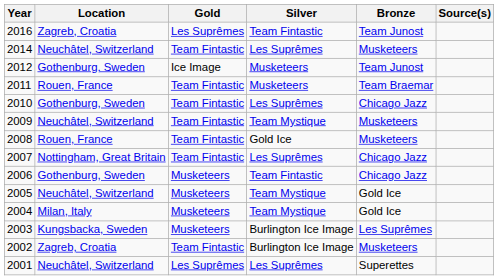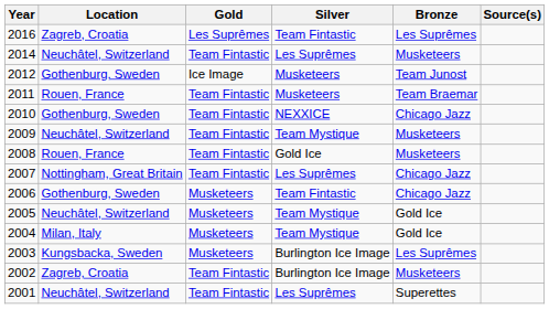 <table class="wikitable sortable">
 <tr>
 <th>Year</th>
 <th>Location</th>
 <th>Gold</th>
 <th>Silver</th>
 <th>Bronze</th>
 <th>Source(s)</th>
 </tr>
 <tr>
 <td>2016</td>
 <td> <a href='#'>Zagreb, Croatia</a></td>
 <td> <a href='#'>Les Suprêmes</a></td>
 <td> <a href='#'>Team Fintastic</a></td>
-<td> <a href='#'>Team Junost</a></td>
+<td> <a href='#'>Les Suprêmes</a></td>
 <td align="center"></td>
 </tr>
 <tr>
 <td>2014</td>
 <td> <a href='#'>Neuchâtel, Switzerland</a></td>
 <td> <a href='#'>Team Fintastic</a></td>
 <td> <a href='#'>Les Suprêmes</a></td>
 <td> <a href='#'>Musketeers</a></td>
 <td align="center"></td>
 </tr>
 <tr>
 <td>2012</td>
 <td> <a href='#'>Gothenburg, Sweden</a></td>
 <td> Ice Image</td>
 <td> <a href='#'>Musketeers</a></td>
 <td> <a href='#'>Team Junost</a></td>
 <td align="center"></td>
 </tr>
 <tr>
 <td>2011</td>
 <td> <a href='#'>Rouen, France</a></td>
 <td> <a href='#'>Team Fintastic</a></td>
 <td> <a href='#'>Musketeers</a></td>
 <td> <a href='#'>Team Braemar</a></td>
 <td align="center"></td>
 </tr>
 <tr>
 <td>2010</td>
 <td> <a href='#'>Gothenburg, Sweden</a></td>
 <td> <a href='#'>Team Fintastic</a></td>
-<td> <a href='#'>Les Suprêmes</a></td>
+<td> <a href='#'>NEXXICE</a></td>
 <td> <a href='#'>Chicago Jazz</a></td>
 <td align="center"></td>
 </tr>
 <tr>
 <td>2009</td>
 <td> <a href='#'>Neuchâtel, Switzerland</a></td>
 <td> <a href='#'>Team Fintastic</a></td>
 <td> <a href='#'>Team Mystique</a></td>
 <td> <a href='#'>Musketeers</a></td>
 <td align="center"></td>
 </tr>
 <tr>
 <td>2008</td>
 <td> <a href='#'>Rouen, France</a></td>
 <td> <a href='#'>Team Fintastic</a></td>
 <td> Gold Ice</td>
 <td> <a href='#'>Musketeers</a></td>
 <td align="center"></td>
 </tr>
 <tr>
 <td>2007</td>
 <td> <a href='#'>Nottingham, Great Britain</a></td>
 <td> <a href='#'>Team Fintastic</a></td>
 <td> <a href='#'>Les Suprêmes</a></td>
 <td> <a href='#'>Chicago Jazz</a></td>
 <td align="center"></td>
 </tr>
 <tr>
 <td>2006</td>
 <td> <a href='#'>Gothenburg, Sweden</a></td>
 <td> <a href='#'>Musketeers</a></td>
 <td> <a href='#'>Team Fintastic</a></td>
 <td> <a href='#'>Chicago Jazz</a></td>
 <td align="center"></td>
 </tr>
 <tr>
 <td>2005</td>
 <td> <a href='#'>Neuchâtel, Switzerland</a></td>
 <td> <a href='#'>Musketeers</a></td>
 <td> <a href='#'>Team Mystique</a></td>
 <td> Gold Ice</td>
 <td align="center"></td>
 </tr>
 <tr>
 <td>2004</td>
 <td> <a href='#'>Milan, Italy</a></td>
 <td> <a href='#'>Musketeers</a></td>
 <td> <a href='#'>Team Mystique</a></td>
 <td> Gold Ice</td>
 <td align="center"></td>
 </tr>
 <tr>
 <td>2003</td>
 <td> <a href='#'>Kungsbacka, Sweden</a></td>
 <td> <a href='#'>Musketeers</a></td>
 <td> Burlington Ice Image</td>
 <td> <a href='#'>Les Suprêmes</a></td>
 <td align="center"></td>
 </tr>
 <tr>
 <td>2002</td>
 <td> <a href='#'>Zagreb, Croatia</a></td>
 <td> <a href='#'>Team Fintastic</a></td>
 <td> Burlington Ice Image</td>
 <td> <a href='#'>Musketeers</a></td>
 <td align="center"></td>
 </tr>
 <tr>
 <td>2001</td>
 <td> <a href='#'>Neuchâtel, Switzerland</a></td>
-<td> <a href='#'>Les Suprêmes</a></td>
+<td> <a href='#'>Team Fintastic</a></td>
 <td> <a href='#'>Les Suprêmes</a></td>
 <td> Superettes</td>
 <td align="center"></td>
 </tr>
 </table>
